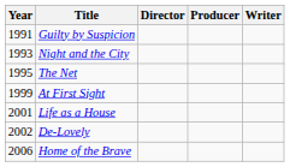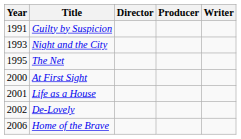 <table class="wikitable">
 <tr>
 <th>Year</th>
 <th>Title</th>
 <th>Director</th>
 <th>Producer</th>
 <th>Writer</th>
 </tr>
 <tr>
 <td>1991</td>
 <td><em><a href='#'>Guilty by Suspicion</a></em></td>
 <td></td>
 <td></td>
 <td></td>
 </tr>
 <tr>
 <td>1993</td>
 <td><em><a href='#'>Night and the City</a></em></td>
 <td></td>
 <td></td>
 <td></td>
 </tr>
 <tr>
 <td>1995</td>
 <td><em><a href='#'>The Net</a></em></td>
 <td></td>
 <td></td>
 <td></td>
 </tr>
 <tr>
-<td>1999</td>
+<td>2000</td>
 <td><em><a href='#'>At First Sight</a></em></td>
 <td></td>
 <td></td>
 <td></td>
 </tr>
 <tr>
 <td>2001</td>
 <td><em><a href='#'>Life as a House</a></em></td>
 <td></td>
 <td></td>
 <td></td>
 </tr>
 <tr>
 <td>2002</td>
 <td><em><a href='#'>De-Lovely</a></em></td>
 <td></td>
 <td></td>
 <td></td>
 </tr>
 <tr>
 <td>2006</td>
 <td><em><a href='#'>Home of the Brave</a></em></td>
 <td></td>
 <td></td>
 <td></td>
 </tr>
 </table>
